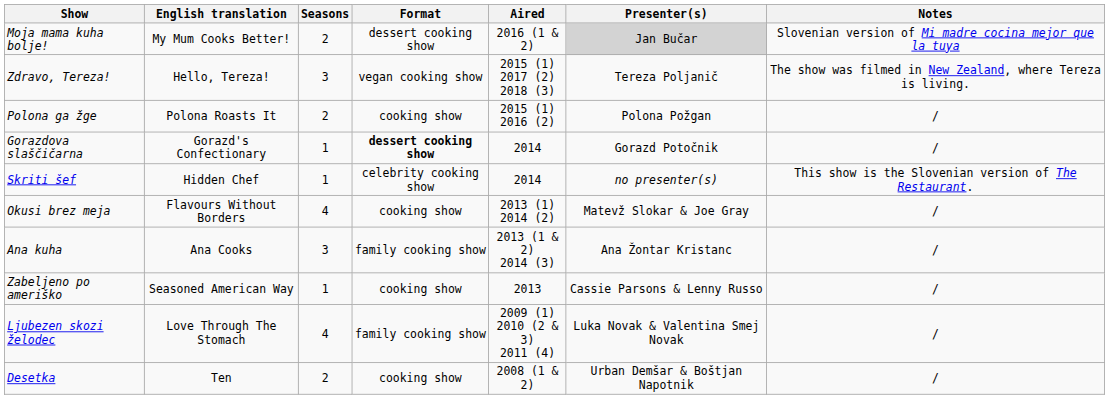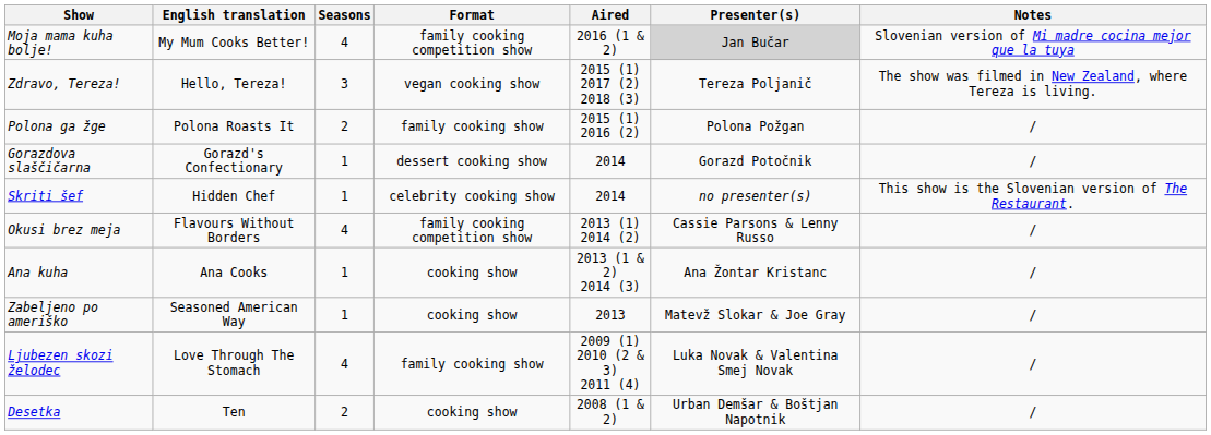 <table class="wikitable">
 <tr>
 <th>Show</th>
 <th>English translation</th>
 <th>Seasons</th>
 <th>Format</th>
 <th>Aired</th>
 <th>Presenter(s)</th>
 <th>Notes</th>
 </tr>
 <tr>
 <td><em>Moja mama kuha bolje!</em></td>
 <td align=center>My Mum Cooks Better!</td>
-<td align=center>2</td>
-<td align=center>dessert cooking show</td>
+<td align=center>4</td>
+<td align=center>family cooking competition show</td>
 <td align=center>2016 (1 & 2)</td>
 <td align=center style="background: lightgrey;">Jan Bučar</td>
 <td align=center>Slovenian version of <em><a href='#'>Mi madre cocina mejor que la tuya</a></em></td>
 </tr>
 <tr>
 <td><em>Zdravo, Tereza!</em></td>
 <td align=center>Hello, Tereza!</td>
 <td align=center>3</td>
 <td align=center>vegan cooking show</td>
 <td align=center>2015 (1)<br>2017 (2)<br>2018 (3)</td>
 <td align=center>Tereza Poljanič</td>
 <td align=center>The show was filmed in <a href='#'>New Zealand</a>, where Tereza is living.</td>
 </tr>
 <tr>
 <td><em>Polona ga žge</em></td>
 <td align=center>Polona Roasts It</td>
 <td align=center>2</td>
-<td align=center>cooking show</td>
+<td align=center>family cooking show</td>
 <td align=center>2015 (1)<br>2016 (2)</td>
 <td align=center>Polona Požgan</td>
 <td align=center>/</td>
 </tr>
 <tr>
 <td><em>Gorazdova slaščičarna</em></td>
 <td align=center>Gorazd's Confectionary</td>
 <td align=center>1</td>
-<td align=center><strong>dessert cooking show</strong></td>
+<td align=center>dessert cooking show</td>
 <td align=center>2014</td>
 <td align=center>Gorazd Potočnik</td>
 <td align=center>/</td>
 </tr>
 <tr>
 <td><em><a href='#'>Skriti šef</a></em></td>
 <td align=center>Hidden Chef</td>
 <td align=center>1</td>
 <td align=center>celebrity cooking show</td>
 <td align=center>2014</td>
 <td align=center><em>no presenter(s)</em></td>
 <td align=center>This show is the Slovenian version of <em><a href='#'>The Restaurant</a></em>.</td>
 </tr>
 <tr>
 <td><em>Okusi brez meja</em></td>
 <td align=center>Flavours Without Borders</td>
 <td align=center>4</td>
-<td align=center>cooking show</td>
+<td align=center>family cooking competition show</td>
 <td align=center>2013 (1)<br>2014 (2)</td>
-<td align=center>Matevž Slokar & Joe Gray</td>
+<td align=center>Cassie Parsons & Lenny Russo</td>
 <td align=center>/</td>
 </tr>
 <tr>
 <td><em>Ana kuha</em></td>
 <td align=center>Ana Cooks</td>
-<td align=center>3</td>
-<td align=center>family cooking show</td>
+<td align=center>1</td>
+<td align=center>cooking show</td>
 <td align=center>2013 (1 & 2)<br>2014 (3)</td>
 <td align=center>Ana Žontar Kristanc</td>
 <td align=center>/</td>
 </tr>
 <tr>
 <td><em>Zabeljeno po ameriško</em></td>
 <td align=center>Seasoned American Way</td>
 <td align=center>1</td>
 <td align=center>cooking show</td>
 <td align=center>2013</td>
-<td align=center>Cassie Parsons & Lenny Russo</td>
+<td align=center>Matevž Slokar & Joe Gray</td>
 <td align=center>/</td>
 </tr>
 <tr>
 <td><em><a href='#'>Ljubezen skozi želodec</a></em></td>
 <td align=center>Love Through The Stomach</td>
 <td align=center>4</td>
 <td align=center>family cooking show</td>
 <td align=center>2009 (1)<br>2010 (2 & 3)<br>2011 (4)</td>
 <td align=center>Luka Novak & Valentina Smej Novak</td>
 <td align=center>/</td>
 </tr>
 <tr>
 <td><em><a href='#'>Desetka</a></em></td>
 <td align=center>Ten</td>
 <td align=center>2</td>
 <td align=center>cooking show</td>
 <td align=center>2008 (1 & 2)</td>
 <td align=center>Urban Demšar & Boštjan Napotnik</td>
 <td align=center>/</td>
 </tr>
 </table>
